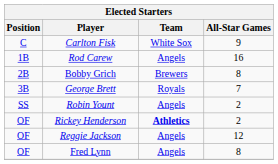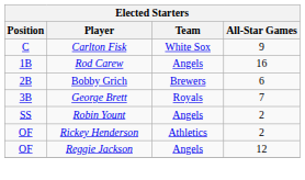 <table class="wikitable" style="font-size: 100%; text-align:center;">
 <tr>
 <th colspan="4">Elected Starters</th>
 </tr>
 <tr>
 <th>Position</th>
 <th width="150">Player</th>
 <th width="100">Team</th>
 <th>All-Star Games</th>
 </tr>
 <tr>
 <td><a href='#'>C</a></td>
 <td><em><a href='#'>Carlton Fisk</a></em></td>
 <td><a href='#'>White Sox</a></td>
 <td>9</td>
 </tr>
 <tr>
 <td><a href='#'>1B</a></td>
 <td><em><a href='#'>Rod Carew</a></em></td>
 <td><a href='#'>Angels</a></td>
 <td>16</td>
 </tr>
 <tr>
 <td><a href='#'>2B</a></td>
 <td><a href='#'>Bobby Grich</a></td>
 <td><a href='#'>Brewers</a></td>
-<td>8</td>
+<td>6</td>
 </tr>
 <tr>
 <td><a href='#'>3B</a></td>
 <td><em><a href='#'>George Brett</a></em></td>
 <td><a href='#'>Royals</a></td>
 <td>7</td>
 </tr>
 <tr>
 <td><a href='#'>SS</a></td>
 <td><em><a href='#'>Robin Yount</a></em></td>
 <td><a href='#'>Angels</a></td>
 <td>2</td>
 </tr>
 <tr>
 <td><a href='#'>OF</a></td>
 <td><em><a href='#'>Rickey Henderson</a></em></td>
-<td><strong><a href='#'>Athletics</a></strong></td>
+<td><a href='#'>Athletics</a></td>
 <td>2</td>
 </tr>
 <tr>
 <td><a href='#'>OF</a></td>
 <td><em><a href='#'>Reggie Jackson</a></em></td>
 <td><a href='#'>Angels</a></td>
 <td>12</td>
 </tr>
 <tr>
-<td><a href='#'>OF</a></td>
-<td><a href='#'>Fred Lynn</a></td>
-<td><a href='#'>Angels</a></td>
-<td>8</td>
-</tr>
-<tr>
 </tr>
 </table>
